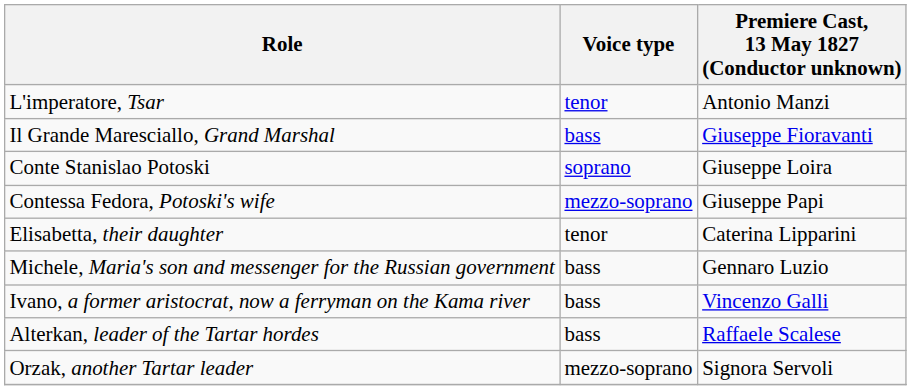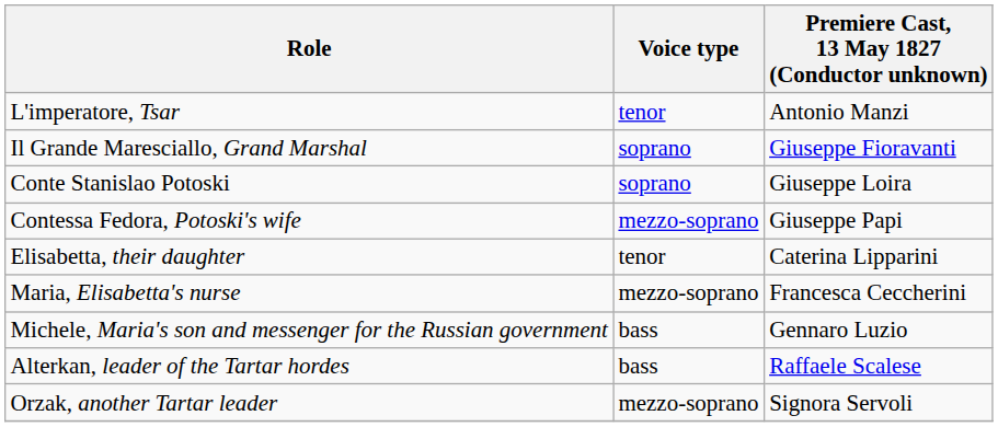 <table class="wikitable">
 <tr>
 <th>Role</th>
 <th>Voice type</th>
 <th>Premiere Cast,<br>13 May 1827<br>(Conductor unknown)</th>
 </tr>
 <tr>
 <td>L'imperatore, <em> Tsar</em></td>
 <td><a href='#'>tenor</a></td>
 <td>Antonio Manzi</td>
 </tr>
 <tr>
 <td>Il Grande Maresciallo, <em> Grand Marshal</em></td>
-<td><a href='#'>bass</a></td>
+<td><a href='#'>soprano</a></td>
 <td><a href='#'>Giuseppe Fioravanti</a></td>
 </tr>
 <tr>
 <td>Conte Stanislao Potoski</td>
 <td><a href='#'>soprano</a></td>
 <td>Giuseppe Loira</td>
 </tr>
 <tr>
 <td>Contessa Fedora, <em> Potoski's wife</em></td>
 <td><a href='#'>mezzo-soprano</a></td>
 <td>Giuseppe Papi</td>
 </tr>
 <tr>
 <td>Elisabetta, <em> their daughter</em></td>
 <td>tenor</td>
 <td>Caterina Lipparini</td>
 </tr>
 <tr>
+<td>Maria, <em> Elisabetta's nurse</em></td>
+<td>mezzo-soprano</td>
+<td>Francesca Ceccherini</td>
+</tr>
+<tr>
 <td>Michele, <em> Maria's son and messenger for the Russian government</em></td>
 <td>bass</td>
 <td>Gennaro Luzio</td>
-</tr>
-<tr>
-<td>Ivano, <em> a former aristocrat, now a ferryman on the Kama river</em></td>
-<td>bass</td>
-<td><a href='#'>Vincenzo Galli</a></td>
 </tr>
 <tr>
 <td>Alterkan, <em> leader of the Tartar hordes</em></td>
 <td>bass</td>
 <td><a href='#'>Raffaele Scalese</a></td>
 </tr>
 <tr>
 <td>Orzak, <em> another Tartar leader</em></td>
 <td>mezzo-soprano</td>
 <td>Signora Servoli</td>
 </tr>
 <tr>
 </tr>
 </table>
